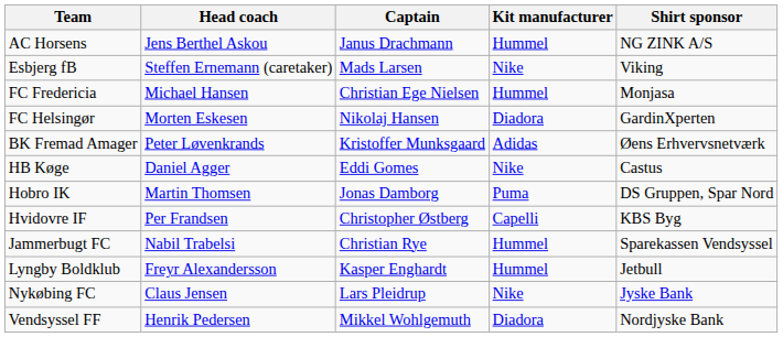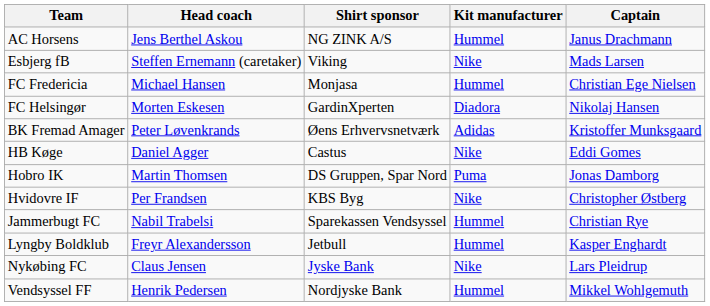 <table class="wikitable sortable" style="text-align: left;">
 <tr>
 <th>Team</th>
 <th>Head coach</th>
+<th>Shirt sponsor</th>
+<th>Kit manufacturer</th>
 <th>Captain</th>
-<th>Kit manufacturer</th>
-<th>Shirt sponsor</th>
 </tr>
 <tr>
 <td>AC Horsens</td>
 <td> <a href='#'>Jens Berthel Askou</a></td>
+<td>NG ZINK A/S</td>
+<td><a href='#'>Hummel</a></td>
 <td> <a href='#'>Janus Drachmann</a></td>
-<td><a href='#'>Hummel</a></td>
-<td>NG ZINK A/S</td>
 </tr>
 <tr>
 <td>Esbjerg fB</td>
 <td> <a href='#'>Steffen Ernemann</a> (caretaker)</td>
+<td>Viking</td>
+<td><a href='#'>Nike</a></td>
 <td> <a href='#'>Mads Larsen</a></td>
-<td><a href='#'>Nike</a></td>
-<td>Viking</td>
 </tr>
 <tr>
 <td>FC Fredericia</td>
 <td> <a href='#'>Michael Hansen</a></td>
+<td>Monjasa</td>
+<td><a href='#'>Hummel</a></td>
 <td> <a href='#'>Christian Ege Nielsen</a></td>
-<td><a href='#'>Hummel</a></td>
-<td>Monjasa</td>
 </tr>
 <tr>
 <td>FC Helsingør</td>
 <td> <a href='#'>Morten Eskesen</a></td>
+<td>GardinXperten</td>
+<td><a href='#'>Diadora</a></td>
 <td> <a href='#'>Nikolaj Hansen</a></td>
-<td><a href='#'>Diadora</a></td>
-<td>GardinXperten</td>
 </tr>
 <tr>
 <td>BK Fremad Amager</td>
 <td> <a href='#'>Peter Løvenkrands</a></td>
+<td>Øens Erhvervsnetværk</td>
+<td><a href='#'>Adidas</a></td>
 <td> <a href='#'>Kristoffer Munksgaard</a></td>
-<td><a href='#'>Adidas</a></td>
-<td>Øens Erhvervsnetværk</td>
 </tr>
 <tr>
 <td>HB Køge</td>
 <td> <a href='#'>Daniel Agger</a></td>
+<td>Castus</td>
+<td><a href='#'>Nike</a></td>
 <td> <a href='#'>Eddi Gomes</a></td>
-<td><a href='#'>Nike</a></td>
-<td>Castus</td>
 </tr>
 <tr>
 <td>Hobro IK</td>
 <td> <a href='#'>Martin Thomsen</a></td>
+<td>DS Gruppen, Spar Nord</td>
+<td><a href='#'>Puma</a></td>
 <td> <a href='#'>Jonas Damborg</a></td>
-<td><a href='#'>Puma</a></td>
-<td>DS Gruppen, Spar Nord</td>
 </tr>
 <tr>
 <td>Hvidovre IF</td>
 <td> <a href='#'>Per Frandsen</a></td>
+<td>KBS Byg</td>
+<td><a href='#'>Nike</a></td>
 <td> <a href='#'>Christopher Østberg</a></td>
-<td><a href='#'>Capelli</a></td>
-<td>KBS Byg</td>
 </tr>
 <tr>
 <td>Jammerbugt FC</td>
 <td> <a href='#'>Nabil Trabelsi</a></td>
+<td>Sparekassen Vendsyssel</td>
+<td><a href='#'>Hummel</a></td>
 <td> <a href='#'>Christian Rye</a></td>
-<td><a href='#'>Hummel</a></td>
-<td>Sparekassen Vendsyssel</td>
 </tr>
 <tr>
 <td>Lyngby Boldklub</td>
 <td> <a href='#'>Freyr Alexandersson</a></td>
+<td>Jetbull</td>
+<td><a href='#'>Hummel</a></td>
 <td> <a href='#'>Kasper Enghardt</a></td>
-<td><a href='#'>Hummel</a></td>
-<td>Jetbull</td>
 </tr>
 <tr>
 <td>Nykøbing FC</td>
 <td> <a href='#'>Claus Jensen</a></td>
+<td><a href='#'>Jyske Bank</a></td>
+<td><a href='#'>Nike</a></td>
 <td> <a href='#'>Lars Pleidrup</a></td>
-<td><a href='#'>Nike</a></td>
-<td><a href='#'>Jyske Bank</a></td>
 </tr>
 <tr>
 <td>Vendsyssel FF</td>
 <td> <a href='#'>Henrik Pedersen</a></td>
+<td>Nordjyske Bank</td>
+<td><a href='#'>Hummel</a></td>
 <td> <a href='#'>Mikkel Wohlgemuth</a></td>
-<td><a href='#'>Diadora</a></td>
-<td>Nordjyske Bank</td>
 </tr>
 </table>
